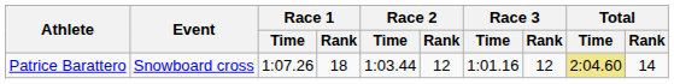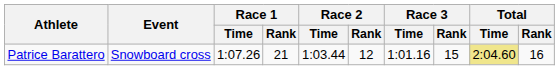 <table class="wikitable" style="font-size:90%">
 <tr>
 <th rowspan="2">Athlete</th>
 <th rowspan="2">Event</th>
 <th colspan=2>Race 1</th>
 <th colspan=2>Race 2</th>
 <th colspan=2>Race 3</th>
 <th colspan=2>Total</th>
 </tr>
 <tr style="font-size:95%">
 <th>Time</th>
 <th>Rank</th>
 <th>Time</th>
 <th>Rank</th>
 <th>Time</th>
 <th>Rank</th>
 <th>Time</th>
 <th>Rank</th>
 </tr>
 <tr align=center>
 <td align=left><a href='#'>Patrice Barattero</a></td>
 <td align=left><a href='#'>Snowboard cross</a></td>
 <td>1:07.26</td>
-<td>18</td>
+<td>21</td>
 <td>1:03.44</td>
 <td>12</td>
 <td>1:01.16</td>
-<td>12</td>
+<td>15</td>
 <td style="background: khaki;">2:04.60</td>
-<td>14</td>
+<td>16</td>
 </tr>
 </table>
